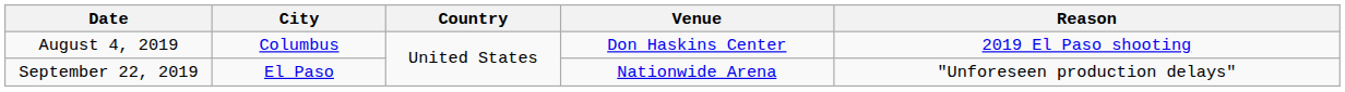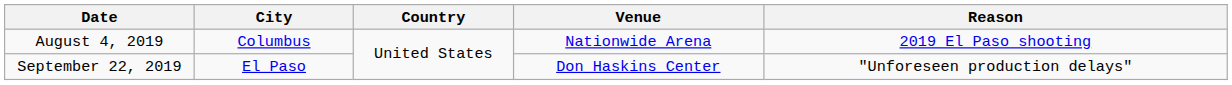 <table class="wikitable" style="text-align:center;">
 <tr>
 <th scope="col" style="width:12em;">Date</th>
 <th scope="col" style="width:10em;">City</th>
 <th scope="col" style="width:10em;">Country</th>
 <th scope="col" style="width:16em;">Venue</th>
 <th scope="col" style="width:30em;">Reason</th>
 </tr>
 <tr>
 <td>August 4, 2019</td>
 <td><a href='#'>Columbus</a></td>
 <td rowspan="2">United States</td>
-<td><a href='#'>Don Haskins Center</a></td>
+<td><a href='#'>Nationwide Arena</a></td>
 <td><a href='#'>2019 El Paso shooting</a></td>
 </tr>
 <tr>
 <td>September 22, 2019</td>
 <td><a href='#'>El Paso</a></td>
-<td><a href='#'>Nationwide Arena</a></td>
+<td><a href='#'>Don Haskins Center</a></td>
 <td>"Unforeseen production delays"</td>
 </tr>
 </table>
